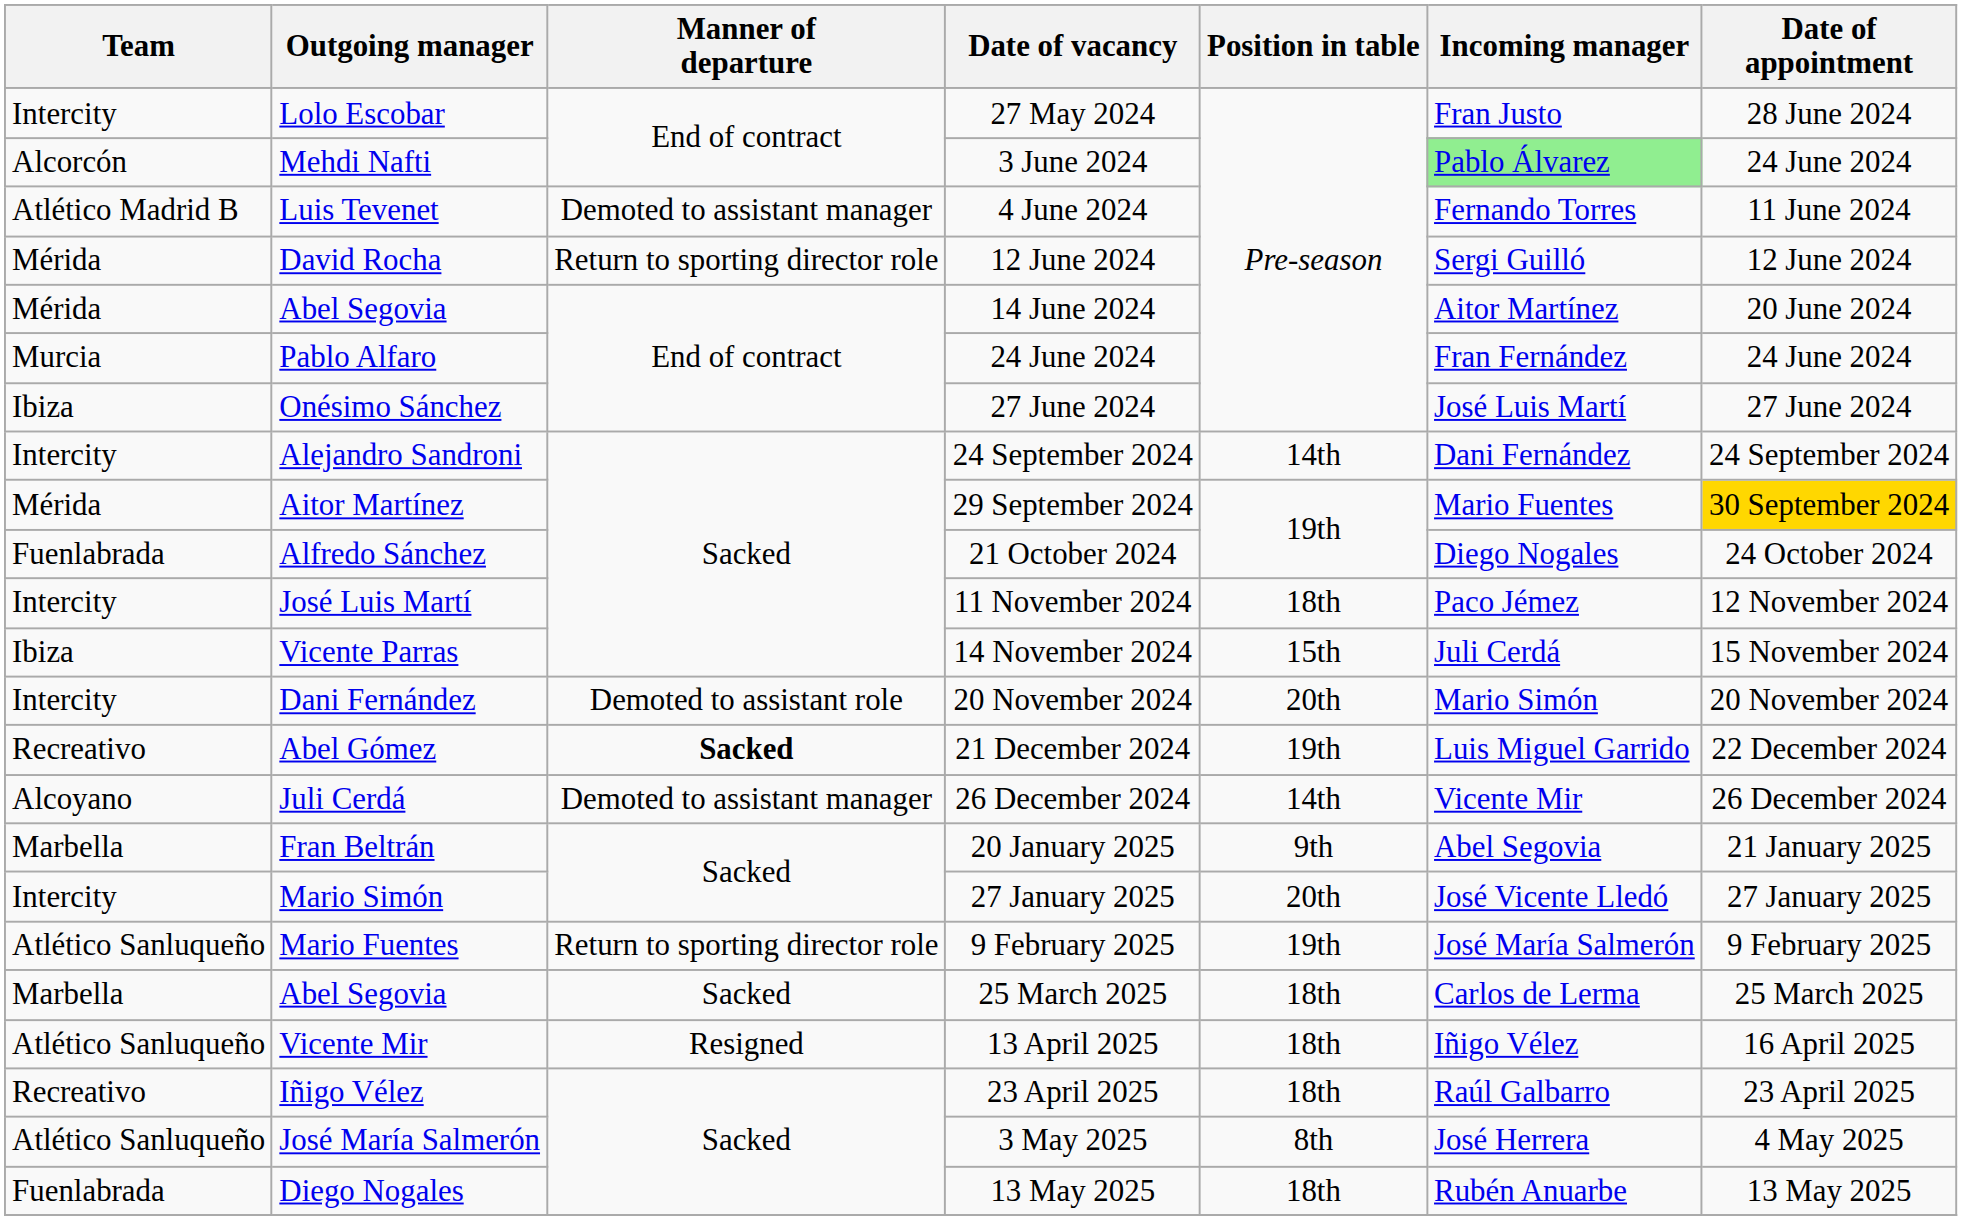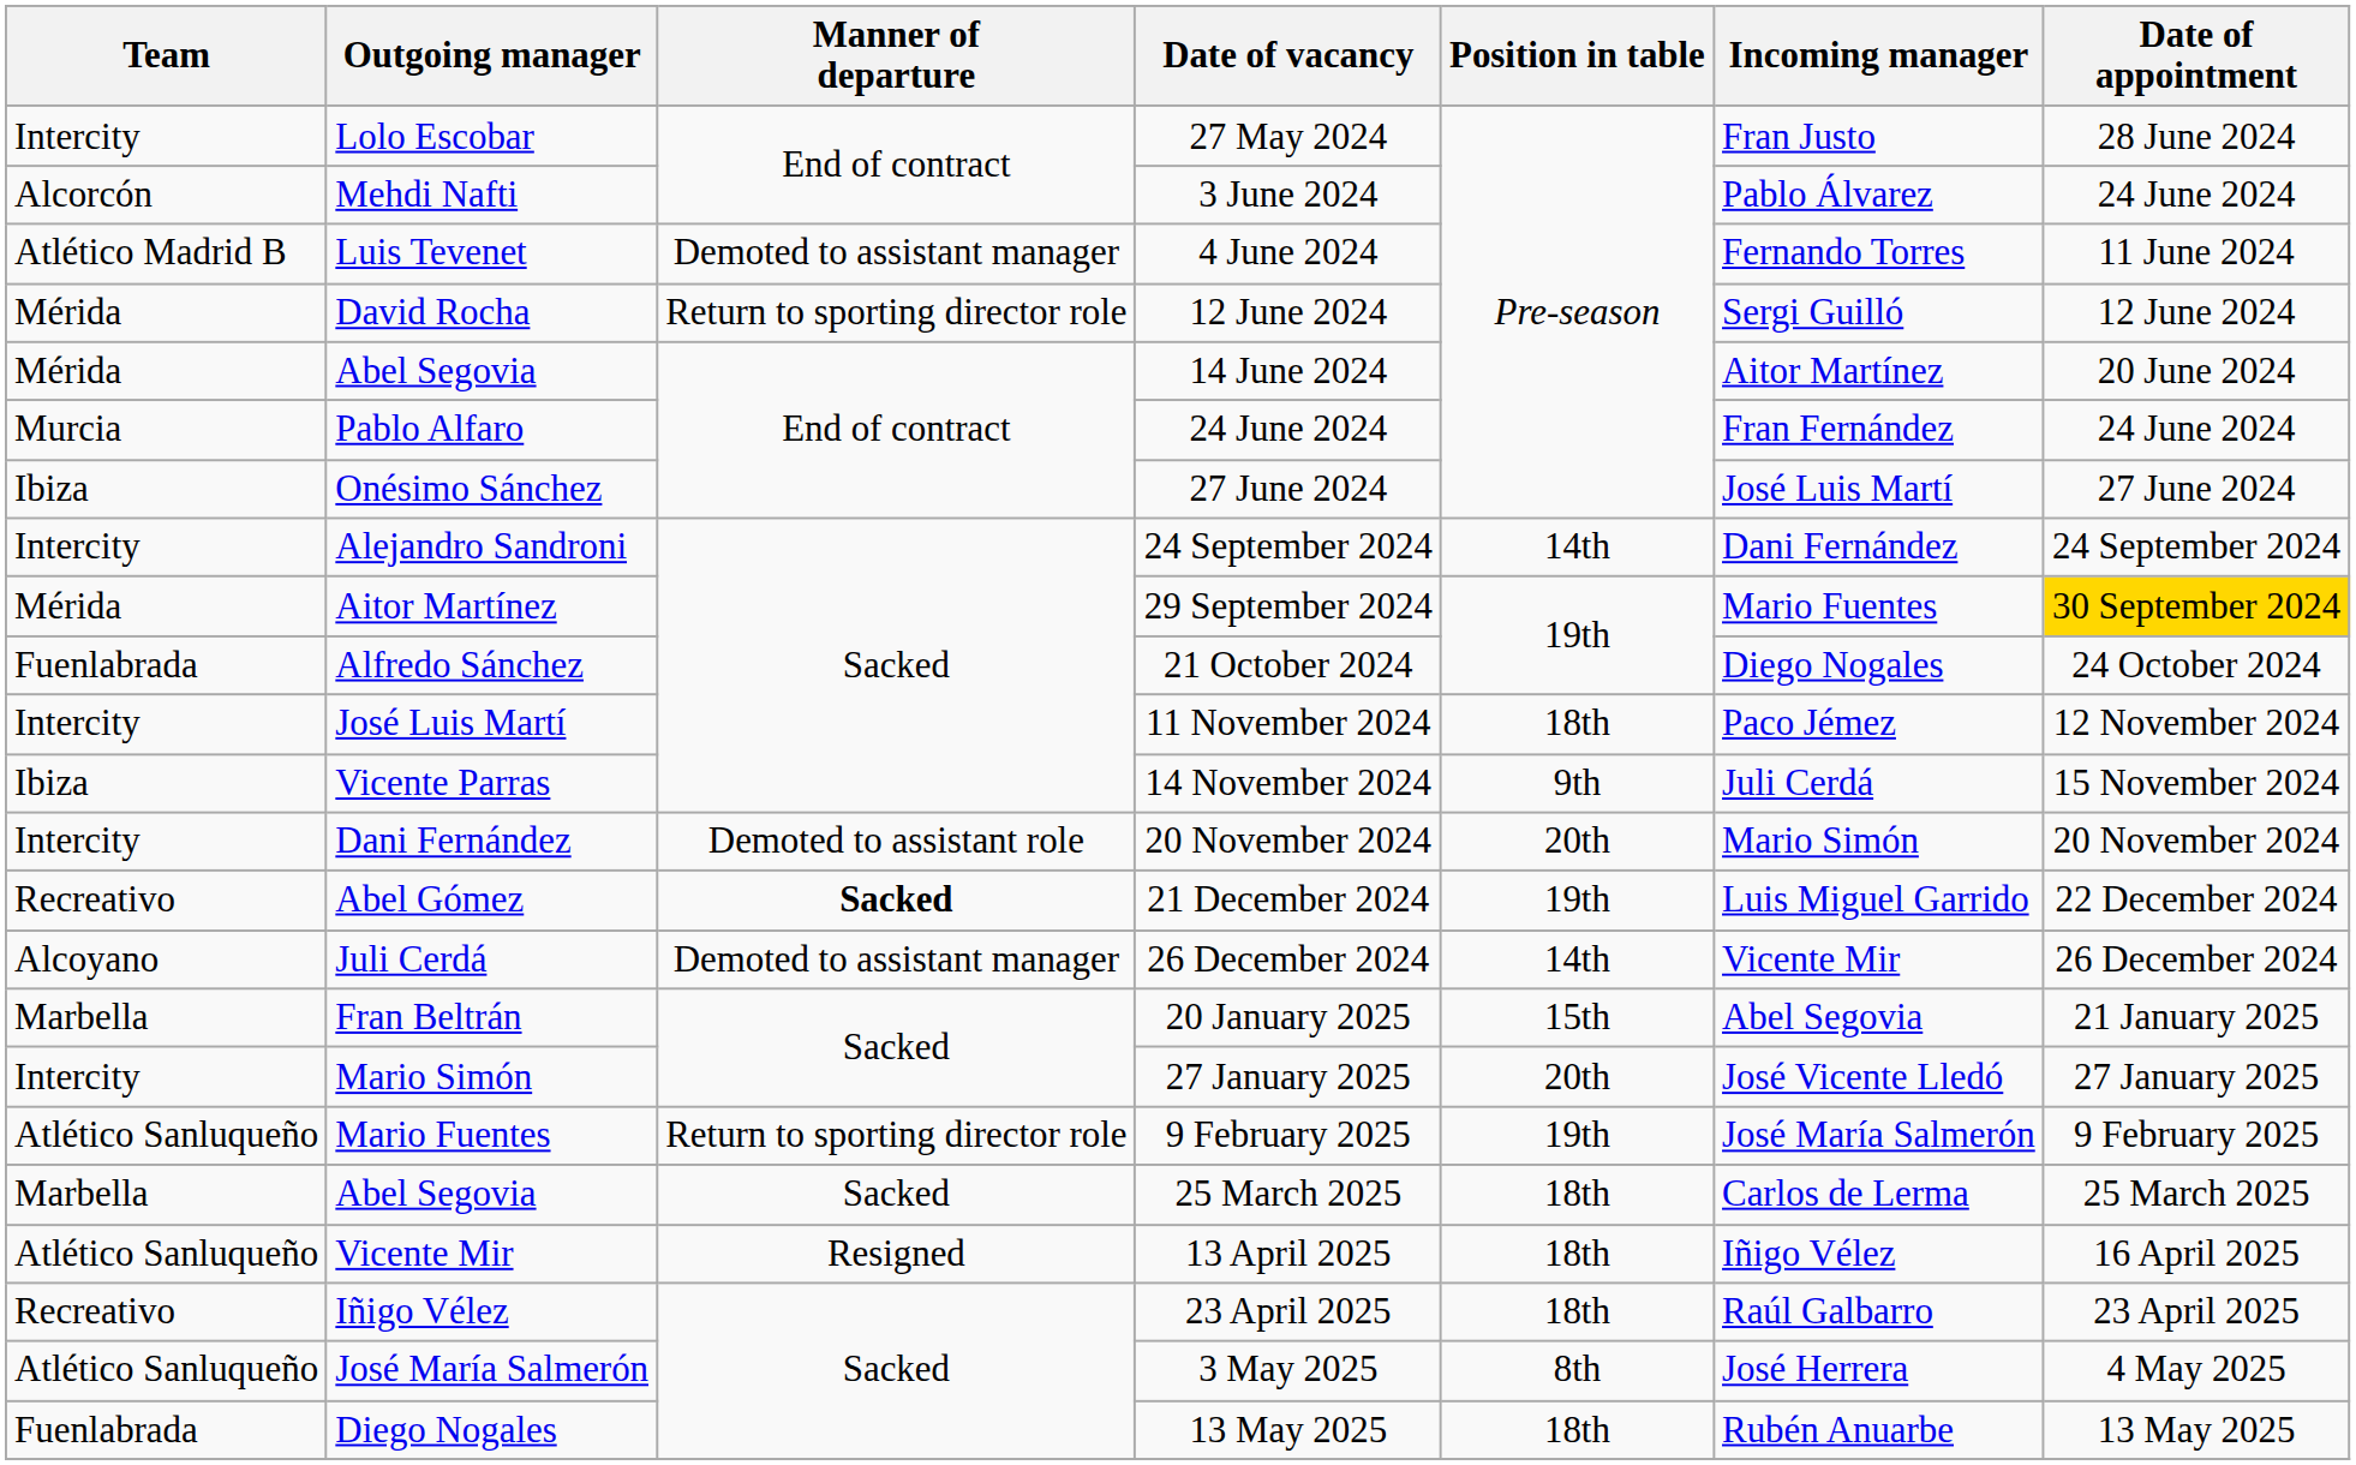 <table class="wikitable sortable">
 <tr>
 <th>Team</th>
 <th>Outgoing manager</th>
 <th>Manner of<br>departure</th>
 <th>Date of vacancy</th>
 <th>Position in table</th>
 <th>Incoming manager</th>
 <th>Date of<br>appointment</th>
 </tr>
 <tr>
 <td>Intercity</td>
 <td> <a href='#'>Lolo Escobar</a></td>
 <td rowspan=2 align=center>End of contract</td>
 <td align=center>27 May 2024</td>
 <td rowspan=7 align=center><em>Pre-season</em></td>
 <td> <a href='#'>Fran Justo</a></td>
 <td align=center>28 June 2024</td>
 </tr>
 <tr>
 <td>Alcorcón</td>
 <td> <a href='#'>Mehdi Nafti</a></td>
 <td align=center>3 June 2024</td>
-<td style="background: lightgreen;"> <a href='#'>Pablo Álvarez</a></td>
+<td> <a href='#'>Pablo Álvarez</a></td>
 <td align=center>24 June 2024</td>
 </tr>
 <tr>
 <td>Atlético Madrid B</td>
 <td> <a href='#'>Luis Tevenet</a></td>
 <td align=center>Demoted to assistant manager</td>
 <td align=center>4 June 2024</td>
 <td> <a href='#'>Fernando Torres</a></td>
 <td align=center>11 June 2024</td>
 </tr>
 <tr>
 <td>Mérida</td>
 <td> <a href='#'>David Rocha</a></td>
 <td align=center>Return to sporting director role</td>
 <td align=center>12 June 2024</td>
 <td> <a href='#'>Sergi Guilló</a></td>
 <td align=center>12 June 2024</td>
 </tr>
 <tr>
 <td>Mérida</td>
 <td> <a href='#'>Abel Segovia</a></td>
 <td rowspan=3 align=center>End of contract</td>
 <td align=center>14 June 2024</td>
 <td> <a href='#'>Aitor Martínez</a></td>
 <td align=center>20 June 2024</td>
 </tr>
 <tr>
 <td>Murcia</td>
 <td> <a href='#'>Pablo Alfaro</a></td>
 <td align=center>24 June 2024</td>
 <td> <a href='#'>Fran Fernández</a></td>
 <td align=center>24 June 2024</td>
 </tr>
 <tr>
 <td>Ibiza</td>
 <td> <a href='#'>Onésimo Sánchez</a></td>
 <td align=center>27 June 2024</td>
 <td> <a href='#'>José Luis Martí</a></td>
 <td align=center>27 June 2024</td>
 </tr>
 <tr>
 <td>Intercity</td>
 <td> <a href='#'>Alejandro Sandroni</a></td>
 <td rowspan=5 align=center>Sacked</td>
 <td align=center>24 September 2024</td>
 <td align=center>14th</td>
 <td> <a href='#'>Dani Fernández</a></td>
 <td align=center>24 September 2024</td>
 </tr>
 <tr>
 <td>Mérida</td>
 <td> <a href='#'>Aitor Martínez</a></td>
 <td align=center>29 September 2024</td>
 <td rowspan="2" align=center>19th</td>
 <td> <a href='#'>Mario Fuentes</a></td>
 <td align=center style="background: gold;">30 September 2024</td>
 </tr>
 <tr>
 <td>Fuenlabrada</td>
 <td> <a href='#'>Alfredo Sánchez</a></td>
 <td align=center>21 October 2024</td>
 <td> <a href='#'>Diego Nogales</a></td>
 <td align=center>24 October 2024</td>
 </tr>
 <tr>
 <td>Intercity</td>
 <td> <a href='#'>José Luis Martí</a></td>
 <td align=center>11 November 2024</td>
 <td align=center>18th</td>
 <td> <a href='#'>Paco Jémez</a></td>
 <td align=center>12 November 2024</td>
 </tr>
 <tr>
 <td>Ibiza</td>
 <td> <a href='#'>Vicente Parras</a></td>
 <td align=center>14 November 2024</td>
-<td align=center>15th</td>
+<td align=center>9th</td>
 <td> <a href='#'>Juli Cerdá</a></td>
 <td align=center>15 November 2024</td>
 </tr>
 <tr>
 <td>Intercity</td>
 <td> <a href='#'>Dani Fernández</a></td>
 <td align=center>Demoted to assistant role</td>
 <td align=center>20 November 2024</td>
 <td align=center>20th</td>
 <td> <a href='#'>Mario Simón</a></td>
 <td align=center>20 November 2024</td>
 </tr>
 <tr>
 <td>Recreativo</td>
 <td> <a href='#'>Abel Gómez</a></td>
 <td align=center><strong>Sacked</strong></td>
 <td align=center>21 December 2024</td>
 <td align=center>19th</td>
 <td> <a href='#'>Luis Miguel Garrido</a></td>
 <td align=center>22 December 2024</td>
 </tr>
 <tr>
 <td>Alcoyano</td>
 <td> <a href='#'>Juli Cerdá</a></td>
 <td align=center>Demoted to assistant manager</td>
 <td align=center>26 December 2024</td>
 <td align=center>14th</td>
 <td> <a href='#'>Vicente Mir</a></td>
 <td align=center>26 December 2024</td>
 </tr>
 <tr>
 <td>Marbella</td>
 <td> <a href='#'>Fran Beltrán</a></td>
 <td rowspan=2 align=center>Sacked</td>
 <td align=center>20 January 2025</td>
-<td align=center>9th</td>
+<td align=center>15th</td>
 <td> <a href='#'>Abel Segovia</a></td>
 <td align=center>21 January 2025</td>
 </tr>
 <tr>
 <td>Intercity</td>
 <td> <a href='#'>Mario Simón</a></td>
 <td align=center>27 January 2025</td>
 <td align=center>20th</td>
 <td> <a href='#'>José Vicente Lledó</a></td>
 <td align=center>27 January 2025</td>
 </tr>
 <tr>
 <td>Atlético Sanluqueño</td>
 <td> <a href='#'>Mario Fuentes</a></td>
 <td align=center>Return to sporting director role</td>
 <td align=center>9 February 2025</td>
 <td align=center>19th</td>
 <td> <a href='#'>José María Salmerón</a></td>
 <td align=center>9 February 2025</td>
 </tr>
 <tr>
 <td>Marbella</td>
 <td> <a href='#'>Abel Segovia</a></td>
 <td align=center>Sacked</td>
 <td align=center>25 March 2025</td>
 <td align=center>18th</td>
 <td> <a href='#'>Carlos de Lerma</a></td>
 <td align=center>25 March 2025</td>
 </tr>
 <tr>
 <td>Atlético Sanluqueño</td>
 <td> <a href='#'>Vicente Mir</a></td>
 <td align=center>Resigned</td>
 <td align=center>13 April 2025</td>
 <td align=center>18th</td>
 <td> <a href='#'>Iñigo Vélez</a></td>
 <td align=center>16 April 2025</td>
 </tr>
 <tr>
 <td>Recreativo</td>
 <td> <a href='#'>Iñigo Vélez</a></td>
 <td rowspan=3 align=center>Sacked</td>
 <td align=center>23 April 2025</td>
 <td align=center>18th</td>
 <td> <a href='#'>Raúl Galbarro</a></td>
 <td align=center>23 April 2025</td>
 </tr>
 <tr>
 <td>Atlético Sanluqueño</td>
 <td> <a href='#'>José María Salmerón</a></td>
 <td align=center>3 May 2025</td>
 <td align=center>8th</td>
 <td> <a href='#'>José Herrera</a></td>
 <td align=center>4 May 2025</td>
 </tr>
 <tr>
 <td>Fuenlabrada</td>
 <td> <a href='#'>Diego Nogales</a></td>
 <td align=center>13 May 2025</td>
 <td align=center>18th</td>
 <td> <a href='#'>Rubén Anuarbe</a></td>
 <td align=center>13 May 2025</td>
 </tr>
 <tr>
 </tr>
 </table>
